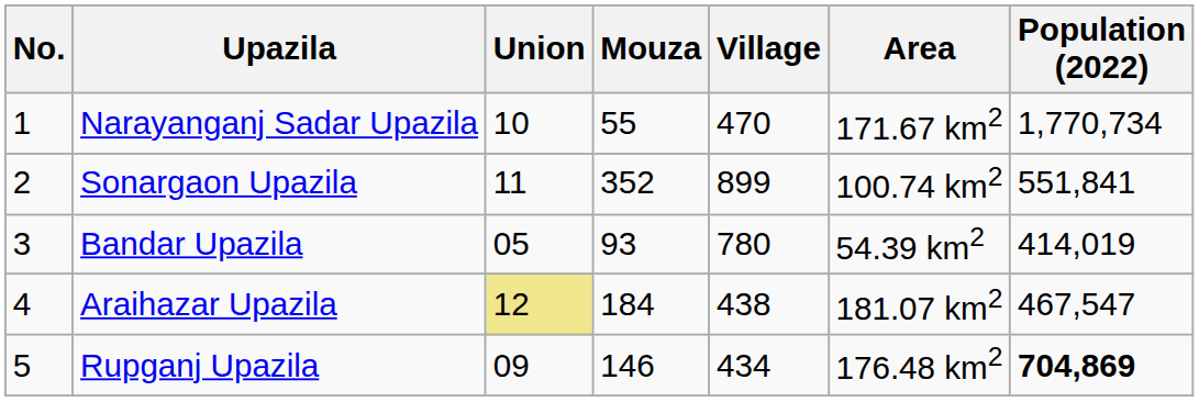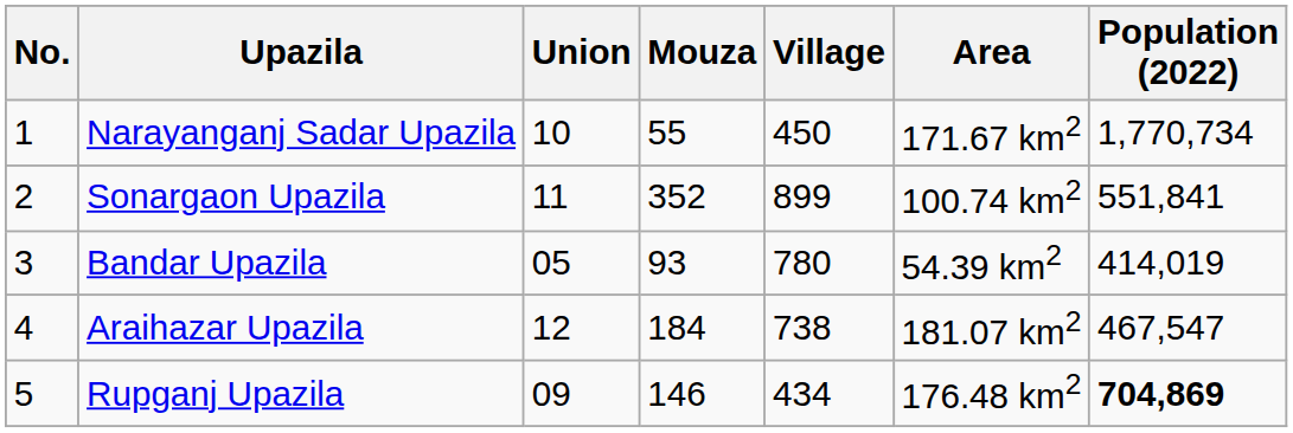 <table class="wikitable">
 <tr>
 <th>No.</th>
 <th>Upazila</th>
 <th>Union</th>
 <th>Mouza</th>
 <th>Village</th>
 <th>Area</th>
 <th>Population<br>(2022)</th>
 </tr>
 <tr>
 <td>1</td>
 <td><a href='#'>Narayanganj Sadar Upazila</a></td>
 <td>10</td>
 <td>55</td>
-<td>470</td>
+<td>450</td>
 <td>171.67 km<sup>2</sup></td>
 <td>1,770,734</td>
 </tr>
 <tr>
 <td>2</td>
 <td><a href='#'>Sonargaon Upazila</a></td>
 <td>11</td>
 <td>352</td>
 <td>899</td>
 <td>100.74 km<sup>2</sup></td>
 <td>551,841</td>
 </tr>
 <tr>
 <td>3</td>
 <td><a href='#'>Bandar Upazila</a></td>
 <td>05</td>
 <td>93</td>
 <td>780</td>
 <td>54.39 km<sup>2</sup></td>
 <td>414,019</td>
 </tr>
 <tr>
 <td>4</td>
 <td><a href='#'>Araihazar Upazila</a></td>
-<td style="background: khaki;">12</td>
+<td>12</td>
 <td>184</td>
-<td>438</td>
+<td>738</td>
 <td>181.07 km<sup>2</sup></td>
 <td>467,547</td>
 </tr>
 <tr>
 <td>5</td>
 <td><a href='#'>Rupganj Upazila</a></td>
 <td>09</td>
 <td>146</td>
 <td>434</td>
 <td>176.48 km<sup>2</sup></td>
 <td><strong>704,869</strong></td>
 </tr>
 </table>
